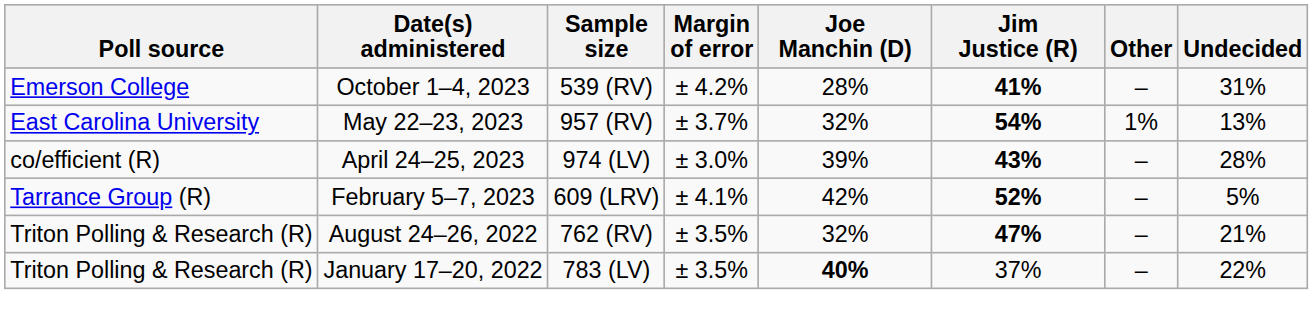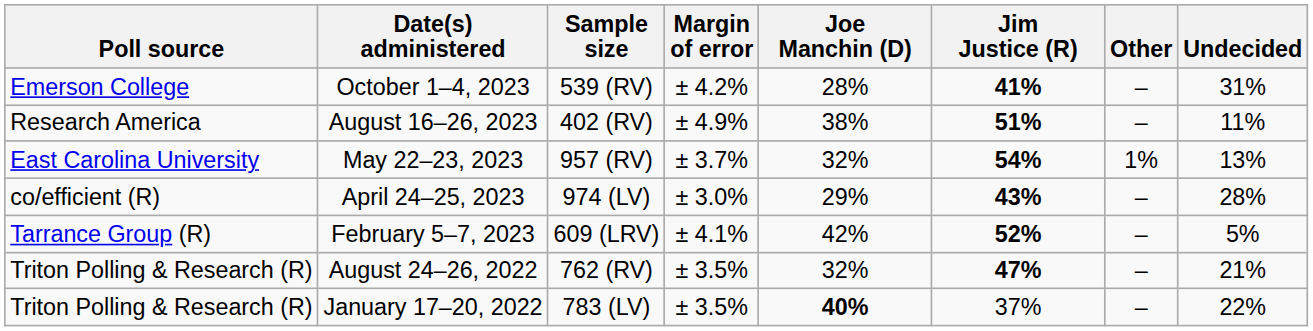 <table class="wikitable" style="font-size:90%;text-align:center;">
 <tr valign=bottom>
 <th>Poll source</th>
 <th>Date(s)<br>administered</th>
 <th>Sample<br>size</th>
 <th>Margin<br>of error</th>
 <th style="width:100px;">Joe<br>Manchin (D)</th>
 <th style="width:100px;">Jim<br>Justice (R)</th>
 <th>Other</th>
 <th>Undecided</th>
 </tr>
 <tr>
 <td style="text-align:left;"><a href='#'>Emerson College</a></td>
 <td>October 1–4, 2023</td>
 <td>539 (RV)</td>
 <td>± 4.2%</td>
 <td>28%</td>
 <td><strong>41%</strong></td>
 <td>–</td>
 <td>31%</td>
 </tr>
 <tr>
+<td style="text-align:left;">Research America</td>
+<td>August 16–26, 2023</td>
+<td>402 (RV)</td>
+<td>± 4.9%</td>
+<td>38%</td>
+<td><strong>51%</strong></td>
+<td>–</td>
+<td>11%</td>
+</tr>
+<tr>
 <td style="text-align:left;"><a href='#'>East Carolina University</a></td>
 <td>May 22–23, 2023</td>
 <td>957 (RV)</td>
 <td>± 3.7%</td>
 <td>32%</td>
 <td><strong>54%</strong></td>
 <td>1%</td>
 <td>13%</td>
 </tr>
 <tr>
 <td style="text-align:left;">co/efficient (R)</td>
 <td>April 24–25, 2023</td>
 <td>974 (LV)</td>
 <td>± 3.0%</td>
-<td>39%</td>
+<td>29%</td>
 <td><strong>43%</strong></td>
 <td>–</td>
 <td>28%</td>
 </tr>
 <tr>
 <td style="text-align:left;"><a href='#'>Tarrance Group</a> (R)</td>
 <td>February 5–7, 2023</td>
 <td>609 (LRV)</td>
 <td>± 4.1%</td>
 <td>42%</td>
 <td><strong>52%</strong></td>
 <td>–</td>
 <td>5%</td>
 </tr>
 <tr>
 <td style="text-align:left;">Triton Polling & Research (R)</td>
 <td>August 24–26, 2022</td>
 <td>762 (RV)</td>
 <td>± 3.5%</td>
 <td>32%</td>
 <td><strong>47%</strong></td>
 <td>–</td>
 <td>21%</td>
 </tr>
 <tr>
 <td style="text-align:left;">Triton Polling & Research (R)</td>
 <td>January 17–20, 2022</td>
 <td>783 (LV)</td>
 <td>± 3.5%</td>
 <td><strong>40%</strong></td>
 <td>37%</td>
 <td>–</td>
 <td>22%</td>
 </tr>
 </table>
